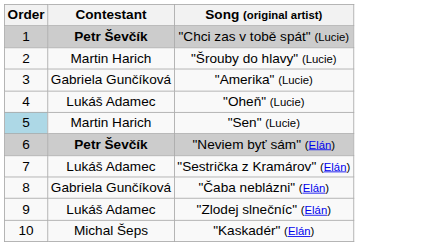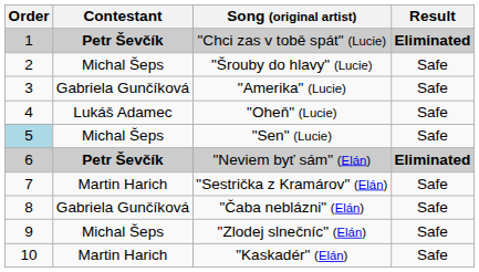 <table class="wikitable plainrowheaders" style="text-align:center;">
 <tr>
 <th scope="col">Order</th>
 <th scope="col">Contestant</th>
 <th scope="col">Song <small>(original artist)</small></th>
+<th scope="col">Result</th>
 </tr>
 <tr style="background:#ccc;">
 <td>1</td>
 <td><strong>Petr Ševčík</strong></td>
 <td>"Chci zas v tobě spát" <small>(Lucie)</small></td>
+<td><strong>Eliminated</strong></td>
 </tr>
 <tr>
 <td>2</td>
-<td>Martin Harich</td>
+<td>Michal Šeps</td>
 <td>"Šrouby do hlavy" <small>(Lucie)</small></td>
+<td>Safe</td>
 </tr>
 <tr>
 <td>3</td>
 <td>Gabriela Gunčíková</td>
 <td>"Amerika" <small>(Lucie)</small></td>
+<td>Safe</td>
 </tr>
 <tr>
 <td>4</td>
 <td>Lukáš Adamec</td>
 <td>"Oheň" <small>(Lucie)</small></td>
+<td>Safe</td>
 </tr>
 <tr>
 <td style="background: lightblue;">5</td>
-<td>Martin Harich</td>
+<td>Michal Šeps</td>
 <td>"Sen" <small>(Lucie)</small></td>
+<td>Safe</td>
 </tr>
 <tr style="background:#ccc;">
 <td>6</td>
 <td><strong>Petr Ševčík</strong></td>
 <td>"Neviem byť sám" <small>(<a href='#'>Elán</a>)</small></td>
+<td><strong>Eliminated</strong></td>
 </tr>
 <tr>
 <td>7</td>
-<td>Lukáš Adamec</td>
+<td>Martin Harich</td>
 <td>"Sestrička z Kramárov" <small>(<a href='#'>Elán</a>)</small></td>
+<td>Safe</td>
 </tr>
 <tr>
 <td>8</td>
 <td>Gabriela Gunčíková</td>
 <td>"Čaba neblázni" <small>(<a href='#'>Elán</a>)</small></td>
+<td>Safe</td>
 </tr>
 <tr>
 <td>9</td>
-<td>Lukáš Adamec</td>
+<td>Michal Šeps</td>
 <td>"Zlodej slnečníc" <small>(<a href='#'>Elán</a>)</small></td>
+<td>Safe</td>
 </tr>
 <tr>
 <td>10</td>
-<td>Michal Šeps</td>
+<td>Martin Harich</td>
 <td>"Kaskadér" <small>(<a href='#'>Elán</a>)</small></td>
+<td>Safe</td>
 </tr>
 </table>
